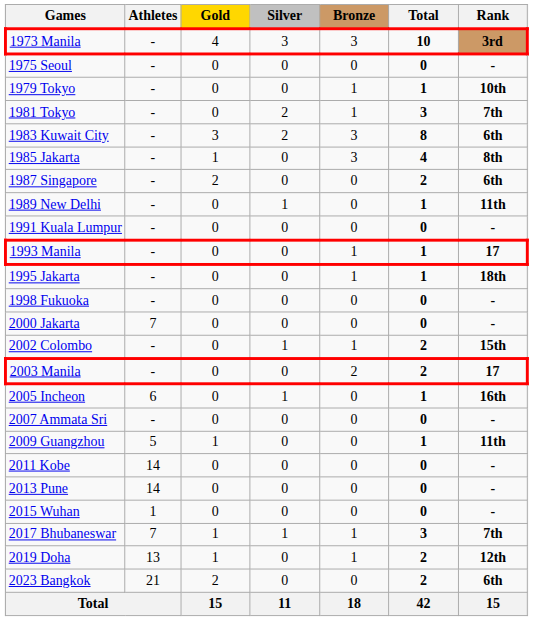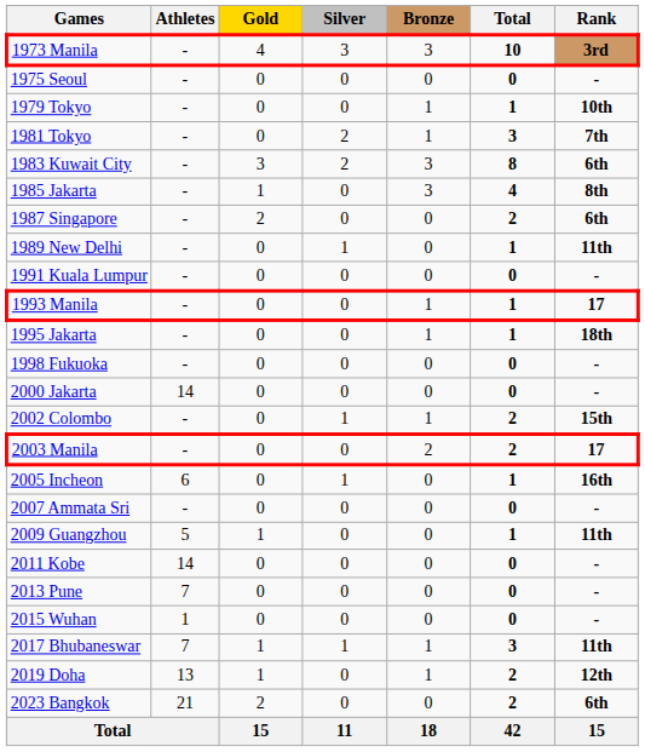 <table class="wikitable" style="text-align:center; font-size:90%;">
 <tr>
 <th>Games</th>
 <th>Athletes</th>
 <td style="background:gold; width:4.5em; font-weight:bold;">Gold</td>
 <td style="background:silver; width:4.5em; font-weight:bold;">Silver</td>
 <td style="background:#cc9966; width:4.5em; font-weight:bold;">Bronze</td>
 <th style="width:4.5em; font-weight:bold;">Total</th>
 <th style="width:4.5em; font-weight:bold;">Rank</th>
 </tr>
 <tr style="border: 3px solid red">
 <td align=left> <a href='#'>1973 Manila</a></td>
 <td>-</td>
 <td>4</td>
 <td>3</td>
 <td>3</td>
 <td><strong>10</strong></td>
 <td bgcolor=cc9966><strong>3rd</strong></td>
 </tr>
 <tr>
 <td align=left> <a href='#'>1975 Seoul</a></td>
 <td>-</td>
 <td>0</td>
 <td>0</td>
 <td>0</td>
 <td><strong>0</strong></td>
 <td><strong>-</strong></td>
 </tr>
 <tr>
 <td align=left> <a href='#'>1979 Tokyo</a></td>
 <td>-</td>
 <td>0</td>
 <td>0</td>
 <td>1</td>
 <td><strong>1</strong></td>
 <td><strong>10th</strong></td>
 </tr>
 <tr>
 <td align=left> <a href='#'>1981 Tokyo</a></td>
 <td>-</td>
 <td>0</td>
 <td>2</td>
 <td>1</td>
 <td><strong>3</strong></td>
 <td><strong>7th</strong></td>
 </tr>
 <tr>
 <td align=left> <a href='#'>1983 Kuwait City</a></td>
 <td>-</td>
 <td>3</td>
 <td>2</td>
 <td>3</td>
 <td><strong>8</strong></td>
 <td><strong>6th</strong></td>
 </tr>
 <tr>
 <td align=left> <a href='#'>1985 Jakarta</a></td>
 <td>-</td>
 <td>1</td>
 <td>0</td>
 <td>3</td>
 <td><strong>4</strong></td>
 <td><strong>8th</strong></td>
 </tr>
 <tr>
 <td align=left> <a href='#'>1987 Singapore</a></td>
 <td>-</td>
 <td>2</td>
 <td>0</td>
 <td>0</td>
 <td><strong>2</strong></td>
 <td><strong>6th</strong></td>
 </tr>
 <tr>
 <td align=left> <a href='#'>1989 New Delhi</a></td>
 <td>-</td>
 <td>0</td>
 <td>1</td>
 <td>0</td>
 <td><strong>1</strong></td>
 <td><strong>11th</strong></td>
 </tr>
 <tr>
 <td align=left> <a href='#'>1991 Kuala Lumpur</a></td>
 <td>-</td>
 <td>0</td>
 <td>0</td>
 <td>0</td>
 <td><strong>0</strong></td>
 <td><strong>-</strong></td>
 </tr>
 <tr style="border: 3px solid red">
 <td align=left> <a href='#'>1993 Manila</a></td>
 <td>-</td>
 <td>0</td>
 <td>0</td>
 <td>1</td>
 <td><strong>1</strong></td>
 <td><strong>17</strong></td>
 </tr>
 <tr>
 <td align=left> <a href='#'>1995 Jakarta</a></td>
 <td>-</td>
 <td>0</td>
 <td>0</td>
 <td>1</td>
 <td><strong>1</strong></td>
 <td><strong>18th</strong></td>
 </tr>
 <tr>
 <td align=left> <a href='#'>1998 Fukuoka</a></td>
 <td>-</td>
 <td>0</td>
 <td>0</td>
 <td>0</td>
 <td><strong>0</strong></td>
 <td><strong>-</strong></td>
 </tr>
 <tr>
 <td align=left> <a href='#'>2000 Jakarta</a></td>
-<td>7</td>
+<td>14</td>
 <td>0</td>
 <td>0</td>
 <td>0</td>
 <td><strong>0</strong></td>
 <td><strong>-</strong></td>
 </tr>
 <tr>
 <td align=left> <a href='#'>2002 Colombo</a></td>
 <td>-</td>
 <td>0</td>
 <td>1</td>
 <td>1</td>
 <td><strong>2</strong></td>
 <td><strong>15th</strong></td>
 </tr>
 <tr style="border: 3px solid red">
 <td align=left> <a href='#'>2003 Manila</a></td>
 <td>-</td>
 <td>0</td>
 <td>0</td>
 <td>2</td>
 <td><strong>2</strong></td>
 <td><strong>17</strong></td>
 </tr>
 <tr>
 <td align=left> <a href='#'>2005 Incheon</a></td>
 <td>6</td>
 <td>0</td>
 <td>1</td>
 <td>0</td>
 <td><strong>1</strong></td>
 <td><strong>16th</strong></td>
 </tr>
 <tr>
 <td align=left> <a href='#'>2007 Ammata Sri</a></td>
 <td>-</td>
 <td>0</td>
 <td>0</td>
 <td>0</td>
 <td><strong>0</strong></td>
 <td><strong>-</strong></td>
 </tr>
 <tr>
 <td align=left> <a href='#'>2009 Guangzhou</a></td>
 <td>5</td>
 <td>1</td>
 <td>0</td>
 <td>0</td>
 <td><strong>1</strong></td>
 <td><strong>11th</strong></td>
 </tr>
 <tr>
 <td align=left> <a href='#'>2011 Kobe</a></td>
 <td>14</td>
 <td>0</td>
 <td>0</td>
 <td>0</td>
 <td><strong>0</strong></td>
 <td><strong>-</strong></td>
 </tr>
 <tr>
 <td align=left> <a href='#'>2013 Pune</a></td>
-<td>14</td>
+<td>7</td>
 <td>0</td>
 <td>0</td>
 <td>0</td>
 <td><strong>0</strong></td>
 <td><strong>-</strong></td>
 </tr>
 <tr>
 <td align=left> <a href='#'>2015 Wuhan</a></td>
 <td>1</td>
 <td>0</td>
 <td>0</td>
 <td>0</td>
 <td><strong>0</strong></td>
 <td><strong>-</strong></td>
 </tr>
 <tr>
 <td align=left> <a href='#'>2017 Bhubaneswar</a></td>
 <td>7</td>
 <td>1</td>
 <td>1</td>
 <td>1</td>
 <td><strong>3</strong></td>
-<td><strong>7th</strong></td>
+<td><strong>11th</strong></td>
 </tr>
 <tr>
 <td align=left> <a href='#'>2019 Doha</a></td>
 <td>13</td>
 <td>1</td>
 <td>0</td>
 <td>1</td>
 <td><strong>2</strong></td>
 <td><strong>12th</strong></td>
 </tr>
 <tr>
 <td align=left> <a href='#'>2023 Bangkok</a></td>
 <td>21</td>
 <td>2</td>
 <td>0</td>
 <td>0</td>
 <td><strong>2</strong></td>
 <td><strong>6th</strong></td>
 </tr>
 <tr>
 <th colspan=2>Total</th>
 <th><strong>15</strong></th>
 <th><strong>11</strong></th>
 <th><strong>18</strong></th>
 <th><strong>42</strong></th>
 <th><strong> 15</strong></th>
 </tr>
 </table>
